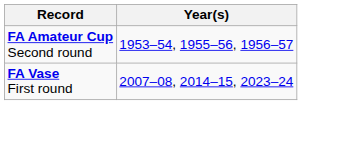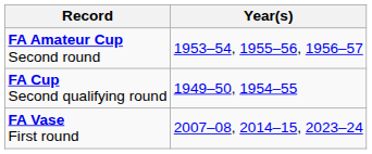 <table class="wikitable collapsible">
 <tr>
 <th>Record</th>
 <th>Year(s)</th>
 </tr>
 <tr>
 <td><strong><a href='#'>FA Amateur Cup</a></strong><br>Second round</td>
 <td><a href='#'>1953–54</a>, <a href='#'>1955–56</a>, <a href='#'>1956–57</a></td>
 </tr>
 <tr>
+<td><strong><a href='#'>FA Cup</a></strong><br>Second qualifying round</td>
+<td><a href='#'>1949–50</a>, <a href='#'>1954–55</a></td>
+</tr>
+<tr>
 <td><strong><a href='#'>FA Vase</a></strong><br>First round</td>
 <td><a href='#'>2007–08</a>, <a href='#'>2014–15</a>, <a href='#'>2023–24</a></td>
 </tr>
 </table>
